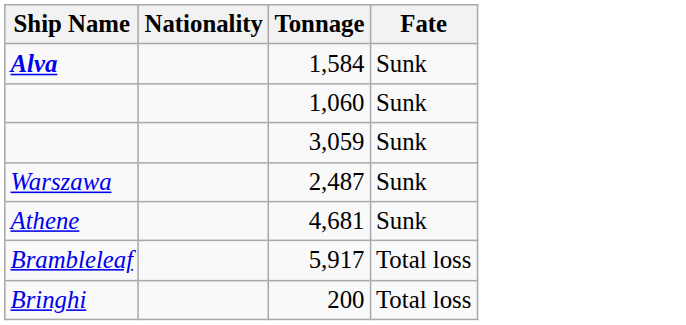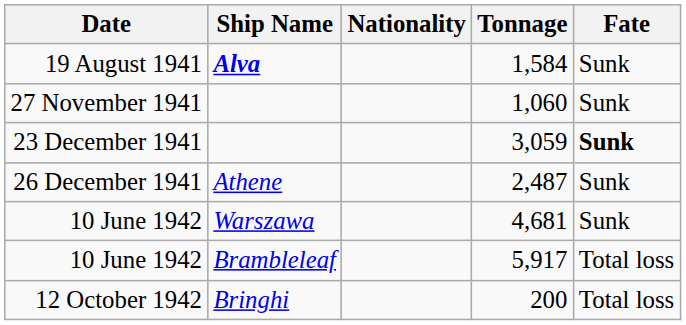 <table class="wikitable sortable">
 <tr>
+<th>Date</th>
 <th>Ship Name</th>
 <th>Nationality</th>
 <th>Tonnage</th>
 <th>Fate</th>
 </tr>
 <tr>
+<td align="right">19 August 1941</td>
 <td align="left"><strong><em><a href='#'>Alva</a></em></strong></td>
 <td align="left"></td>
 <td align="right">1,584</td>
 <td>Sunk</td>
 </tr>
 <tr>
+<td align="right">27 November 1941</td>
 <td align="left"></td>
 <td align="left"></td>
 <td align="right">1,060</td>
 <td>Sunk</td>
 </tr>
 <tr>
+<td align="right">23 December 1941</td>
 <td align="left"></td>
 <td align="left"></td>
 <td align="right">3,059</td>
-<td>Sunk</td>
+<td><strong>Sunk</strong></td>
 </tr>
 <tr>
-<td align="left"><em><a href='#'>Warszawa</a></em></td>
+<td align="right">26 December 1941</td>
+<td align="left"><em><a href='#'>Athene</a></em></td>
 <td align="left"></td>
 <td align="right">2,487</td>
 <td>Sunk</td>
 </tr>
 <tr>
-<td align="left"><em><a href='#'>Athene</a></em></td>
+<td align="right">10 June 1942</td>
+<td align="left"><em><a href='#'>Warszawa</a></em></td>
 <td align="left"></td>
 <td align="right">4,681</td>
 <td>Sunk</td>
 </tr>
 <tr>
+<td align="right">10 June 1942</td>
 <td align="left"><em><a href='#'>Brambleleaf</a></em></td>
 <td align="left"></td>
 <td align="right">5,917</td>
 <td>Total loss</td>
 </tr>
 <tr>
+<td align="right">12 October 1942</td>
 <td align="left"><em><a href='#'>Bringhi</a></em></td>
 <td align="left"></td>
 <td align="right">200</td>
 <td>Total loss</td>
 </tr>
 </table>
